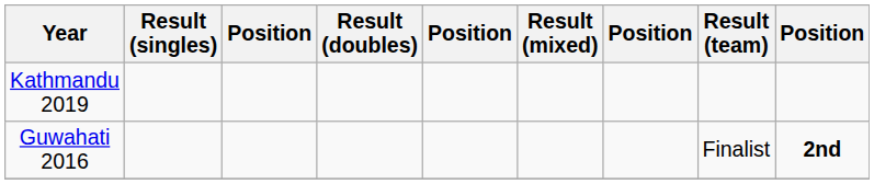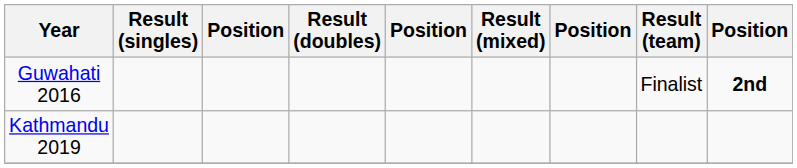 <table class="wikitable" style="text-align: center;">
 <tr>
 <th>Year</th>
 <th>Result (singles)</th>
 <th>Position</th>
 <th>Result (doubles)</th>
 <th>Position</th>
 <th>Result (mixed)</th>
 <th>Position</th>
 <th>Result (team)</th>
 <th>Position</th>
 </tr>
 <tr>
+<td> <a href='#'>Guwahati</a> 2016</td>
+<td></td>
+<td></td>
+<td></td>
+<td></td>
+<td></td>
+<td></td>
+<td>Finalist</td>
+<td><strong>2nd</strong></td>
+</tr>
+<tr>
 <td> <a href='#'>Kathmandu</a> 2019</td>
 <td></td>
 <td></td>
 <td></td>
 <td></td>
 <td></td>
 <td></td>
 <td></td>
 <td></td>
 </tr>
 <tr>
-<td> <a href='#'>Guwahati</a> 2016</td>
-<td></td>
-<td></td>
-<td></td>
-<td></td>
-<td></td>
-<td></td>
-<td>Finalist</td>
-<td><strong>2nd</strong></td>
-</tr>
-<tr>
 </tr>
 </table>
